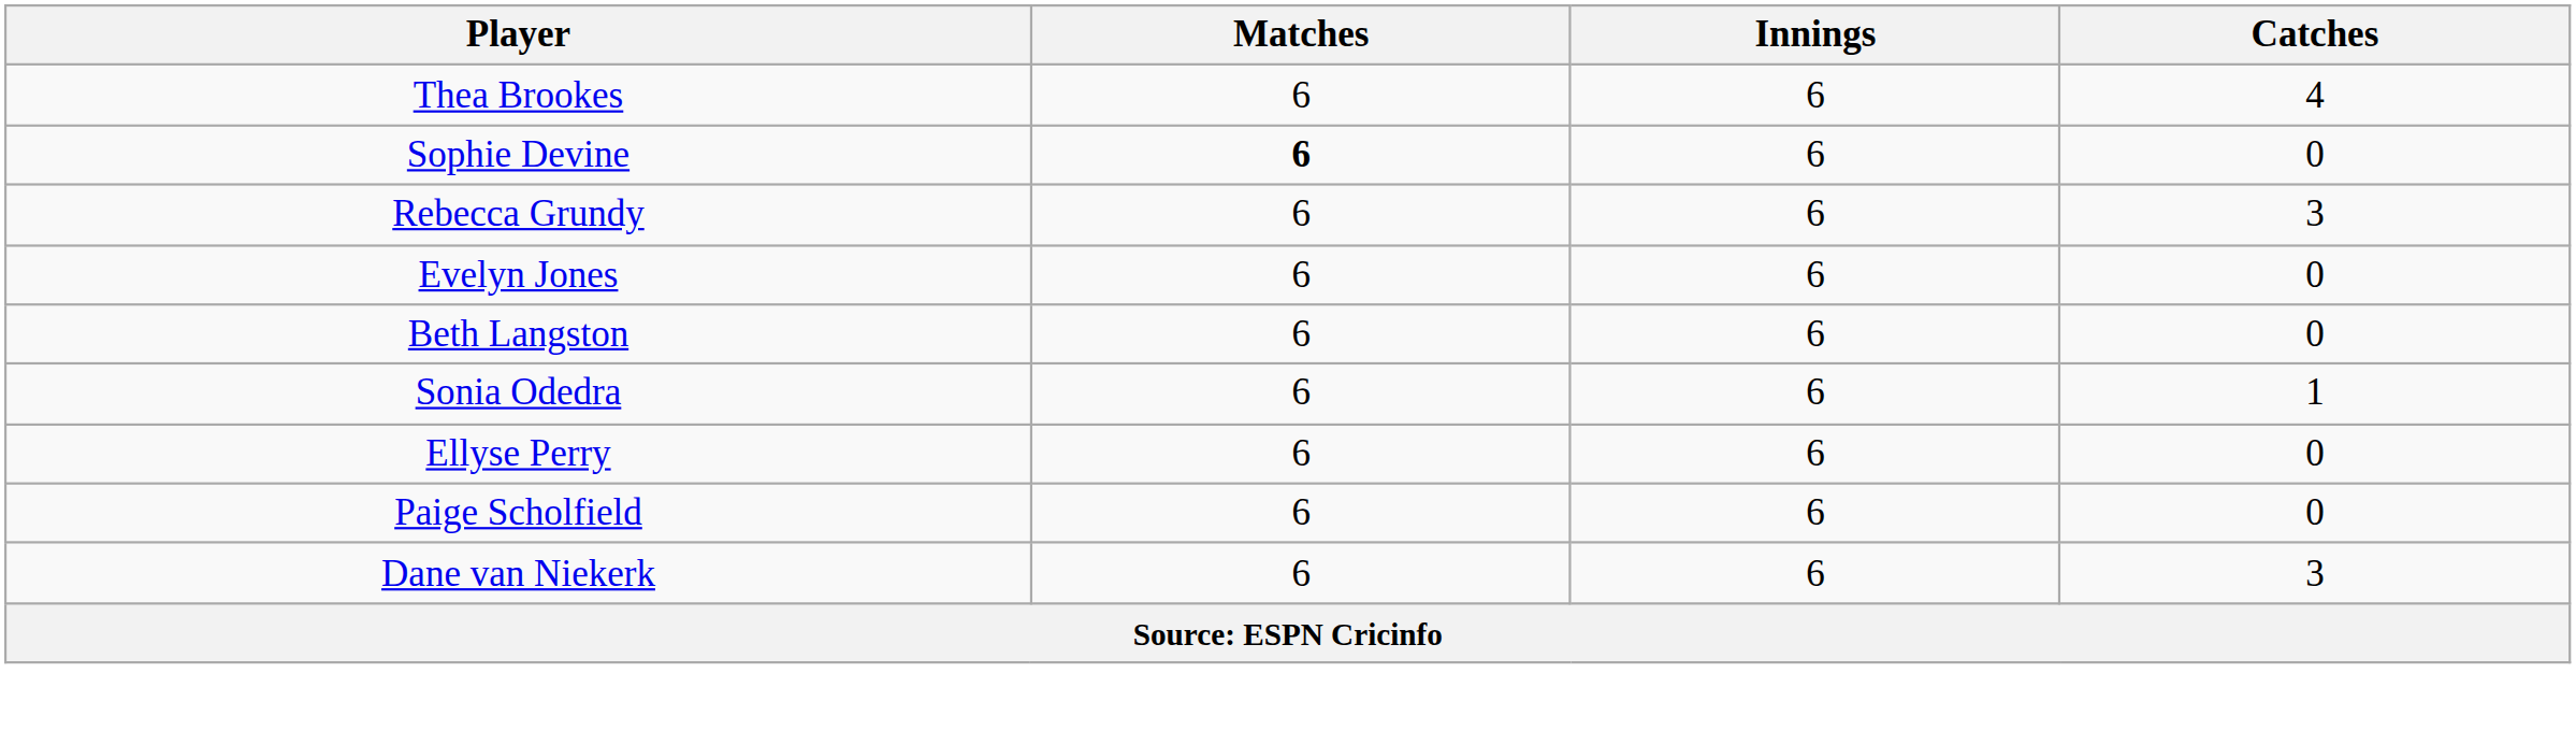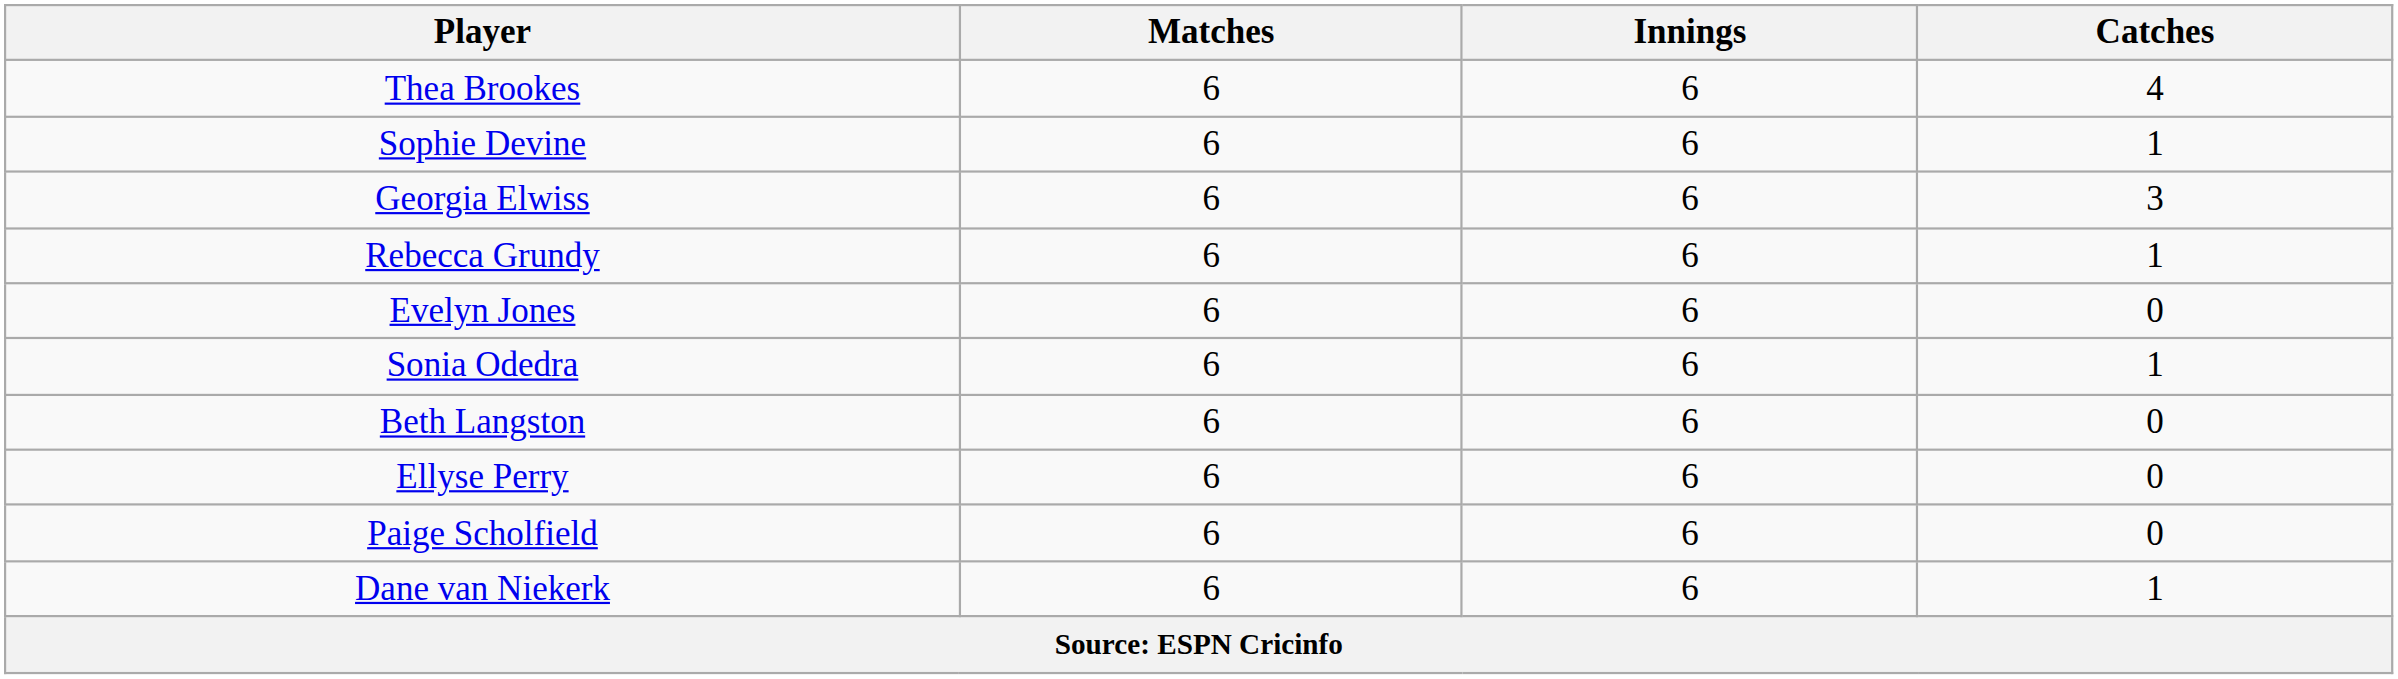 <table class="wikitable" style="text-align:center; width:55%;">
 <tr>
 <th>Player</th>
 <th>Matches</th>
 <th>Innings</th>
 <th>Catches</th>
 </tr>
 <tr>
 <td><a href='#'>Thea Brookes</a></td>
 <td>6</td>
 <td>6</td>
 <td>4</td>
 </tr>
 <tr>
 <td><a href='#'>Sophie Devine</a></td>
-<td><strong>6</strong></td>
 <td>6</td>
-<td>0</td>
+<td>6</td>
+<td>1</td>
+</tr>
+<tr>
+<td><a href='#'>Georgia Elwiss</a></td>
+<td>6</td>
+<td>6</td>
+<td>3</td>
 </tr>
 <tr>
 <td><a href='#'>Rebecca Grundy</a></td>
 <td>6</td>
 <td>6</td>
-<td>3</td>
+<td>1</td>
 </tr>
 <tr>
 <td><a href='#'>Evelyn Jones</a></td>
-<td>6</td>
-<td>6</td>
-<td>0</td>
-</tr>
-<tr>
-<td><a href='#'>Beth Langston</a></td>
 <td>6</td>
 <td>6</td>
 <td>0</td>
 </tr>
 <tr>
 <td><a href='#'>Sonia Odedra</a></td>
 <td>6</td>
 <td>6</td>
 <td>1</td>
+</tr>
+<tr>
+<td><a href='#'>Beth Langston</a></td>
+<td>6</td>
+<td>6</td>
+<td>0</td>
 </tr>
 <tr>
 <td><a href='#'>Ellyse Perry</a></td>
 <td>6</td>
 <td>6</td>
 <td>0</td>
 </tr>
 <tr>
 <td><a href='#'>Paige Scholfield</a></td>
 <td>6</td>
 <td>6</td>
 <td>0</td>
 </tr>
 <tr>
 <td><a href='#'>Dane van Niekerk</a></td>
 <td>6</td>
 <td>6</td>
-<td>3</td>
+<td>1</td>
 </tr>
 <tr>
 <th colspan="4"><small>Source: ESPN Cricinfo </small></th>
 </tr>
 </table>
